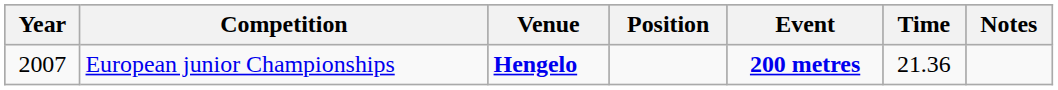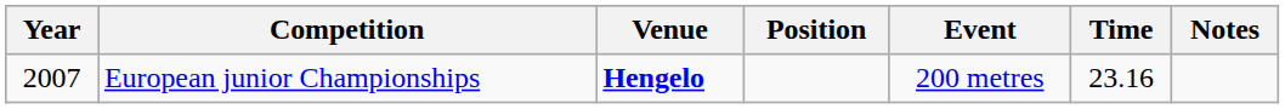 <table class="wikitable" width=50% style="font-size:90%; text-align:center;">
 <tr>
 <th>Year</th>
 <th>Competition</th>
 <th>Venue</th>
 <th>Position</th>
 <th>Event</th>
 <th>Time</th>
 <th>Notes</th>
 </tr>
 <tr>
 <td rowspan=2>2007</td>
 <td rowspan=1 align=left><a href='#'>European junior Championships</a></td>
 <td rowspan=1 align=left><strong> <a href='#'>Hengelo</a></strong></td>
 <td></td>
-<td><strong><a href='#'>200 metres</a></strong></td>
-<td>21.36</td>
+<td><a href='#'>200 metres</a></td>
+<td>23.16</td>
 <td></td>
 </tr>
 </table>
